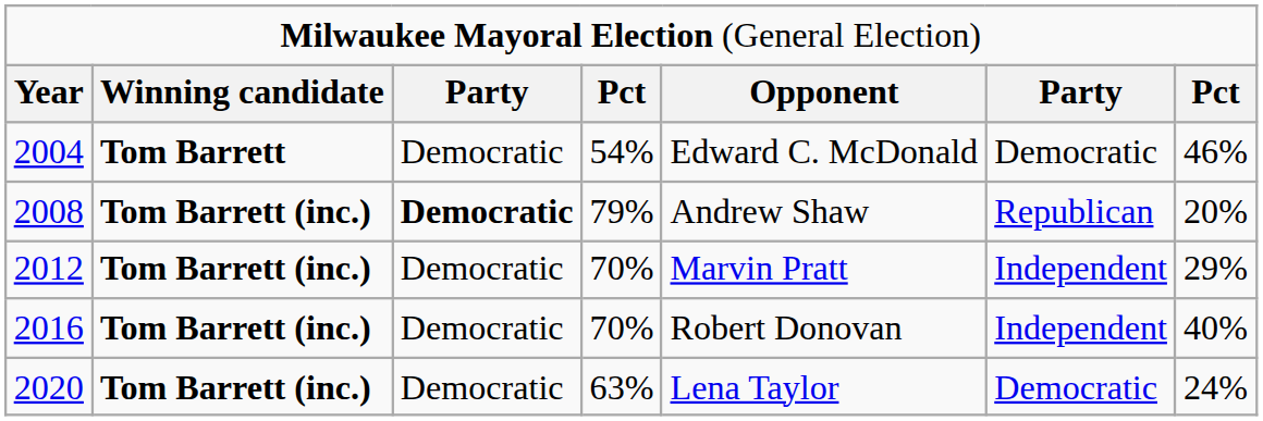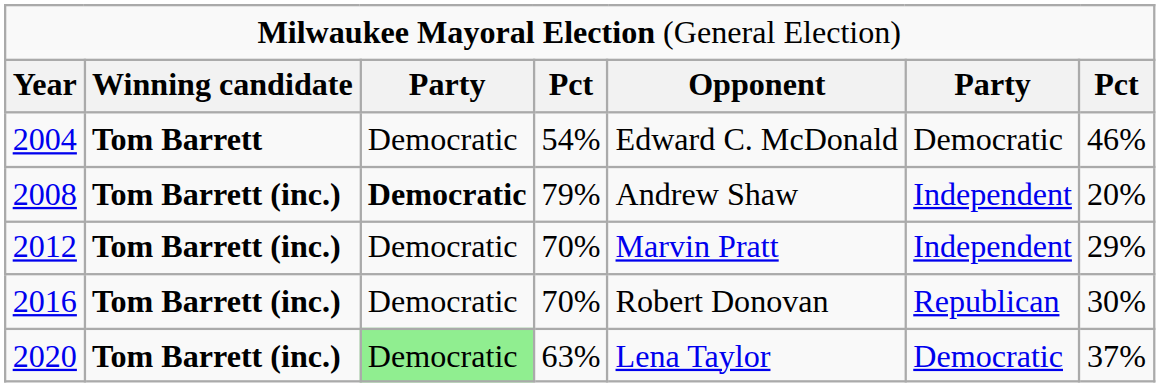 <table class="wikitable" style="font-size:88%">
 <tr>
 <td colspan=10 style="text-align:center;"><strong>Milwaukee Mayoral Election</strong> (General Election)</td>
 </tr>
 <tr>
 <th>Year</th>
 <th>Winning candidate</th>
 <th>Party</th>
 <th>Pct</th>
 <th>Opponent</th>
 <th>Party</th>
 <th>Pct</th>
 </tr>
 <tr>
 <td><a href='#'>2004</a></td>
 <td><strong>Tom Barrett</strong></td>
 <td>Democratic</td>
 <td>54%</td>
 <td>Edward C. McDonald</td>
 <td>Democratic</td>
 <td>46%</td>
 </tr>
 <tr>
 <td><a href='#'>2008</a></td>
 <td><strong>Tom Barrett (inc.)</strong></td>
 <td><strong>Democratic</strong></td>
 <td>79%</td>
 <td>Andrew Shaw</td>
-<td><a href='#'>Republican</a></td>
+<td><a href='#'>Independent</a></td>
 <td>20%</td>
 </tr>
 <tr>
 <td><a href='#'>2012</a></td>
 <td><strong>Tom Barrett (inc.)</strong></td>
 <td>Democratic</td>
 <td>70%</td>
 <td><a href='#'>Marvin Pratt</a></td>
 <td><a href='#'>Independent</a></td>
 <td>29%</td>
 </tr>
 <tr>
 <td><a href='#'>2016</a></td>
 <td><strong>Tom Barrett (inc.)</strong></td>
 <td>Democratic</td>
 <td>70%</td>
 <td>Robert Donovan</td>
-<td><a href='#'>Independent</a></td>
-<td>40%</td>
+<td><a href='#'>Republican</a></td>
+<td>30%</td>
 </tr>
 <tr>
 <td><a href='#'>2020</a></td>
 <td><strong>Tom Barrett (inc.)</strong></td>
-<td>Democratic</td>
+<td style="background: lightgreen;">Democratic</td>
 <td>63%</td>
 <td><a href='#'>Lena Taylor</a></td>
 <td><a href='#'>Democratic</a></td>
-<td>24%</td>
+<td>37%</td>
 </tr>
 </table>
